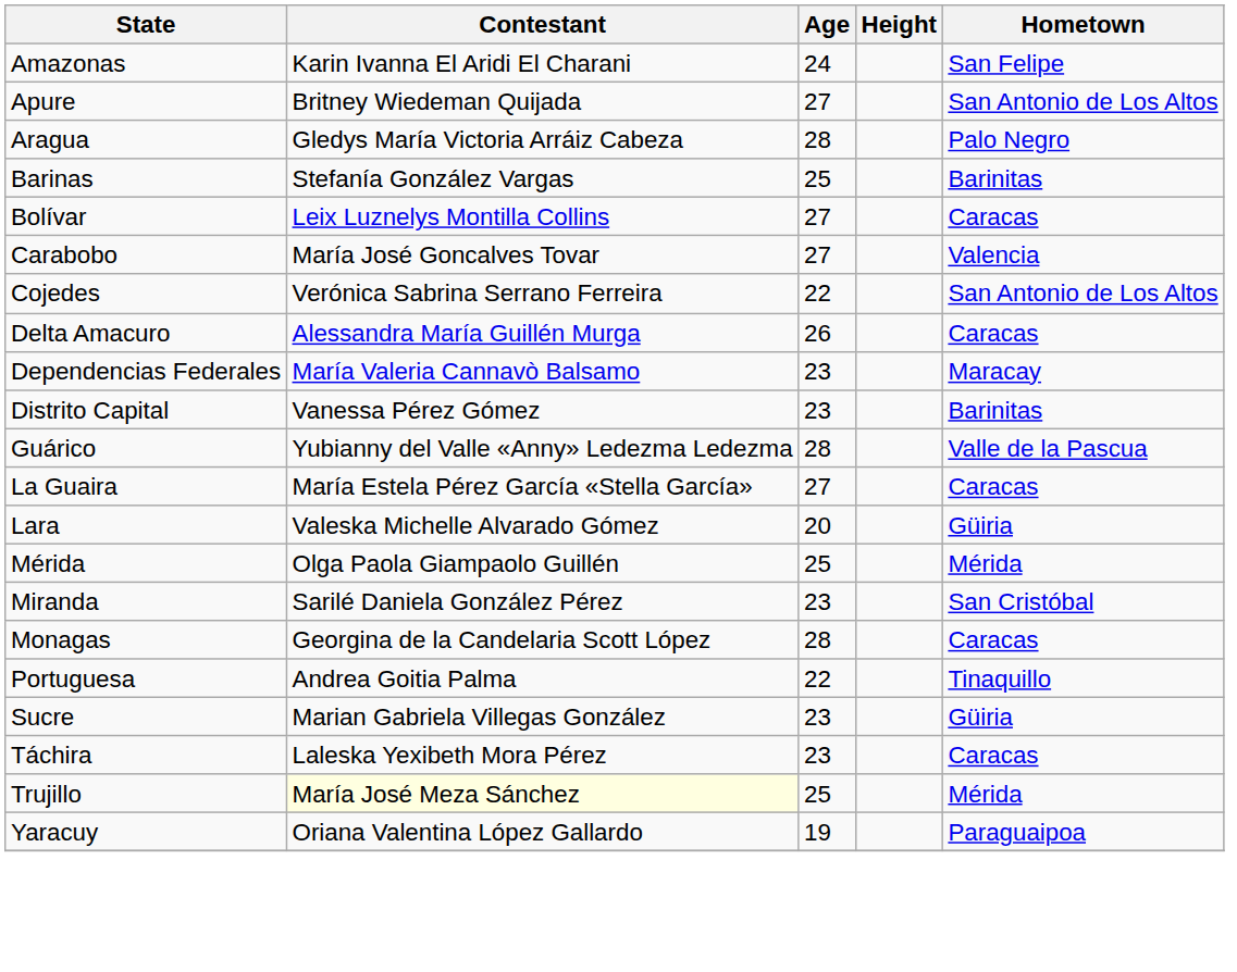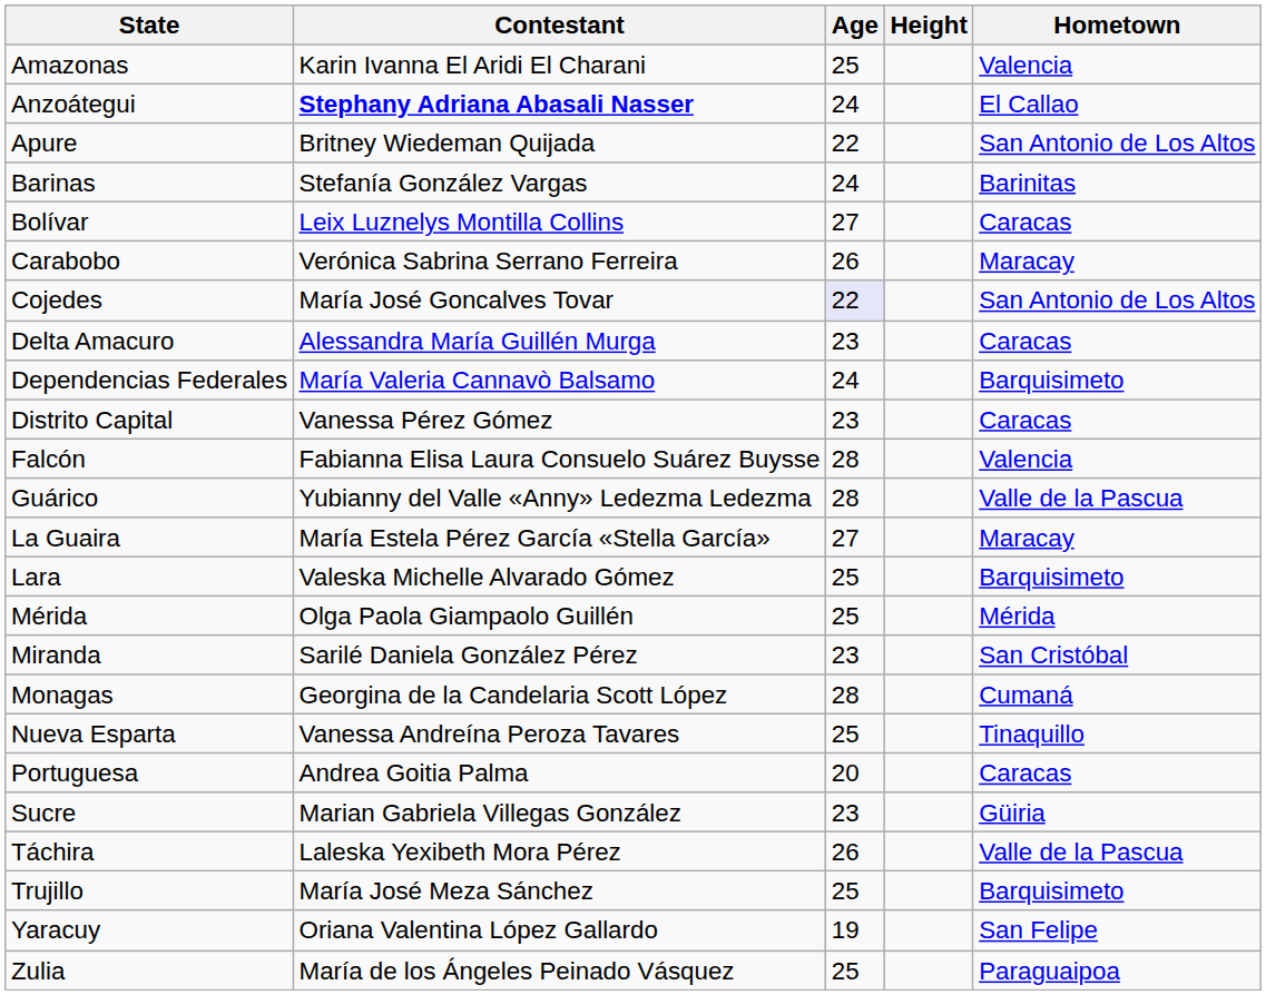 <table class="wikitable sortable" style="font-size: 95%;">
 <tr>
 <th>State</th>
 <th>Contestant</th>
 <th>Age</th>
 <th>Height</th>
 <th>Hometown</th>
 </tr>
 <tr>
 <td>Amazonas</td>
 <td>Karin Ivanna El Aridi El Charani</td>
+<td>25</td>
+<td></td>
+<td><a href='#'>Valencia</a></td>
+</tr>
+<tr>
+<td>Anzoátegui</td>
+<td><a href='#'><strong>Stephany Adriana Abasali Nasser</strong></a></td>
 <td>24</td>
 <td></td>
-<td><a href='#'>San Felipe</a></td>
+<td><a href='#'>El Callao</a></td>
 </tr>
 <tr>
 <td>Apure</td>
 <td>Britney Wiedeman Quijada</td>
-<td>27</td>
+<td>22</td>
 <td></td>
 <td><a href='#'>San Antonio de Los Altos</a></td>
 </tr>
 <tr>
-<td>Aragua</td>
-<td>Gledys María Victoria Arráiz Cabeza</td>
-<td>28</td>
-<td></td>
-<td><a href='#'>Palo Negro</a></td>
-</tr>
-<tr>
 <td>Barinas</td>
 <td>Stefanía González Vargas</td>
-<td>25</td>
+<td>24</td>
 <td></td>
 <td><a href='#'>Barinitas</a></td>
 </tr>
 <tr>
 <td>Bolívar</td>
 <td><a href='#'>Leix Luznelys Montilla Collins</a></td>
 <td>27</td>
 <td></td>
 <td><a href='#'>Caracas</a></td>
 </tr>
 <tr>
 <td>Carabobo</td>
-<td>María José Goncalves Tovar</td>
-<td>27</td>
+<td>Verónica Sabrina Serrano Ferreira</td>
+<td>26</td>
 <td></td>
-<td><a href='#'>Valencia</a></td>
+<td><a href='#'>Maracay</a></td>
 </tr>
 <tr>
 <td>Cojedes</td>
-<td>Verónica Sabrina Serrano Ferreira</td>
-<td>22</td>
+<td>María José Goncalves Tovar</td>
+<td style="background: lavender;">22</td>
 <td></td>
 <td><a href='#'>San Antonio de Los Altos</a></td>
 </tr>
 <tr>
 <td>Delta Amacuro</td>
 <td><a href='#'>Alessandra María Guillén Murga</a></td>
-<td>26</td>
+<td>23</td>
 <td></td>
 <td><a href='#'>Caracas</a></td>
 </tr>
 <tr>
 <td>Dependencias Federales</td>
 <td><a href='#'>María Valeria Cannavò Balsamo</a></td>
-<td>23</td>
+<td>24</td>
 <td></td>
-<td><a href='#'>Maracay</a></td>
+<td><a href='#'>Barquisimeto</a></td>
 </tr>
 <tr>
 <td>Distrito Capital</td>
 <td>Vanessa Pérez Gómez</td>
 <td>23</td>
 <td></td>
-<td><a href='#'>Barinitas</a></td>
+<td><a href='#'>Caracas</a></td>
+</tr>
+<tr>
+<td>Falcón</td>
+<td>Fabianna Elisa Laura Consuelo Suárez Buysse</td>
+<td>28</td>
+<td></td>
+<td><a href='#'>Valencia</a></td>
 </tr>
 <tr>
 <td>Guárico</td>
 <td>Yubianny del Valle «Anny» Ledezma Ledezma</td>
 <td>28</td>
 <td></td>
 <td><a href='#'>Valle de la Pascua</a></td>
 </tr>
 <tr>
 <td>La Guaira</td>
 <td>María Estela Pérez García «Stella García»</td>
 <td>27</td>
 <td></td>
-<td><a href='#'>Caracas</a></td>
+<td><a href='#'>Maracay</a></td>
 </tr>
 <tr>
 <td>Lara</td>
 <td>Valeska Michelle Alvarado Gómez</td>
-<td>20</td>
+<td>25</td>
 <td></td>
-<td><a href='#'>Güiria</a></td>
+<td><a href='#'>Barquisimeto</a></td>
 </tr>
 <tr>
 <td>Mérida</td>
 <td>Olga Paola Giampaolo Guillén</td>
 <td>25</td>
 <td></td>
 <td><a href='#'>Mérida</a></td>
 </tr>
 <tr>
 <td>Miranda</td>
 <td>Sarilé Daniela González Pérez</td>
 <td>23</td>
 <td></td>
 <td><a href='#'>San Cristóbal</a></td>
 </tr>
 <tr>
 <td>Monagas</td>
 <td>Georgina de la Candelaria Scott López</td>
 <td>28</td>
 <td></td>
-<td><a href='#'>Caracas</a></td>
+<td><a href='#'>Cumaná</a></td>
+</tr>
+<tr>
+<td>Nueva Esparta</td>
+<td>Vanessa Andreína Peroza Tavares</td>
+<td>25</td>
+<td></td>
+<td><a href='#'>Tinaquillo</a></td>
 </tr>
 <tr>
 <td>Portuguesa</td>
 <td>Andrea Goitia Palma</td>
-<td>22</td>
+<td>20</td>
 <td></td>
-<td><a href='#'>Tinaquillo</a></td>
+<td><a href='#'>Caracas</a></td>
 </tr>
 <tr>
 <td>Sucre</td>
 <td>Marian Gabriela Villegas González</td>
 <td>23</td>
 <td></td>
 <td><a href='#'>Güiria</a></td>
 </tr>
 <tr>
 <td>Táchira</td>
 <td>Laleska Yexibeth Mora Pérez</td>
-<td>23</td>
+<td>26</td>
 <td></td>
-<td><a href='#'>Caracas</a></td>
+<td><a href='#'>Valle de la Pascua</a></td>
 </tr>
 <tr>
 <td>Trujillo</td>
-<td style="background: lightyellow;">María José Meza Sánchez</td>
+<td>María José Meza Sánchez</td>
 <td>25</td>
 <td></td>
-<td><a href='#'>Mérida</a></td>
+<td><a href='#'>Barquisimeto</a></td>
 </tr>
 <tr>
 <td>Yaracuy</td>
 <td>Oriana Valentina López Gallardo</td>
 <td>19</td>
 <td></td>
+<td><a href='#'>San Felipe</a></td>
+</tr>
+<tr>
+<td>Zulia</td>
+<td>María de los Ángeles Peinado Vásquez</td>
+<td>25</td>
+<td></td>
 <td><a href='#'>Paraguaipoa</a></td>
 </tr>
 <tr>
 </tr>
 </table>
